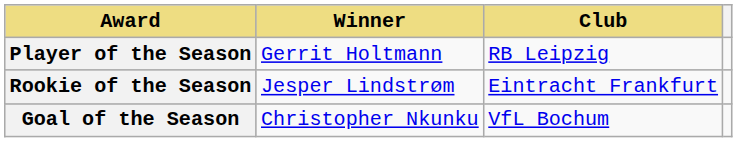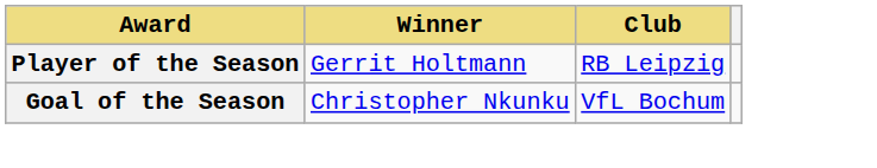 <table class="wikitable">
 <tr>
 <th style="background-color: #eedd82">Award</th>
 <th style="background-color: #eedd82">Winner</th>
 <th style="background-color: #eedd82">Club</th>
 <th></th>
 </tr>
 <tr>
 <th>Player of the Season</th>
 <td> <a href='#'>Gerrit Holtmann</a></td>
 <td><a href='#'>RB Leipzig</a></td>
 <td></td>
 </tr>
 <tr>
-<th>Rookie of the Season</th>
-<td> <a href='#'>Jesper Lindstrøm</a></td>
-<td><a href='#'>Eintracht Frankfurt</a></td>
-<td></td>
-</tr>
-<tr>
 <th>Goal of the Season</th>
 <td> <a href='#'>Christopher Nkunku</a></td>
 <td><a href='#'>VfL Bochum</a></td>
 <td></td>
 </tr>
 </table>
